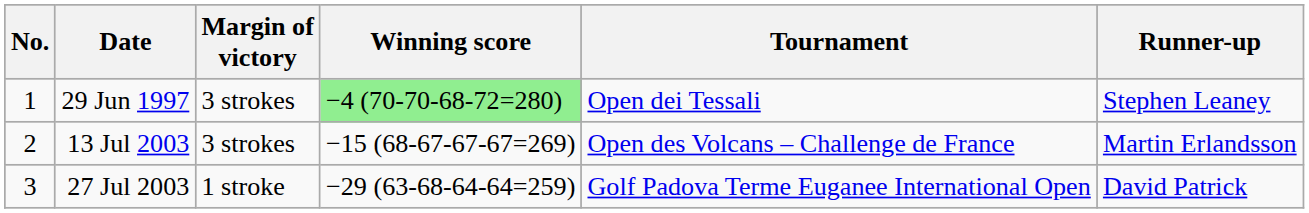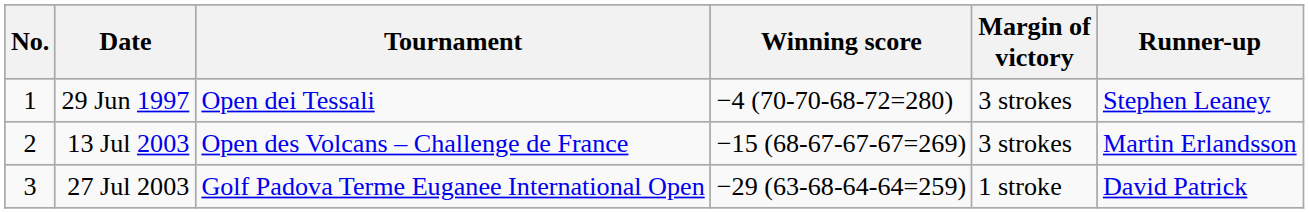 <table class="wikitable" style="font-size:95%;">
 <tr>
 <th>No.</th>
 <th>Date</th>
+<th>Tournament</th>
+<th>Winning score</th>
 <th>Margin of<br>victory</th>
-<th>Winning score</th>
-<th>Tournament</th>
 <th>Runner-up</th>
 </tr>
 <tr>
 <td align=center>1</td>
 <td align=right>29 Jun <a href='#'>1997</a></td>
+<td><a href='#'>Open dei Tessali</a></td>
+<td>−4 (70-70-68-72=280)</td>
 <td>3 strokes</td>
-<td style="background: lightgreen;">−4 (70-70-68-72=280)</td>
-<td><a href='#'>Open dei Tessali</a></td>
 <td> <a href='#'>Stephen Leaney</a></td>
 </tr>
 <tr>
 <td align=center>2</td>
 <td align=right>13 Jul <a href='#'>2003</a></td>
+<td><a href='#'>Open des Volcans – Challenge de France</a></td>
+<td>−15 (68-67-67-67=269)</td>
 <td>3 strokes</td>
-<td>−15 (68-67-67-67=269)</td>
-<td><a href='#'>Open des Volcans – Challenge de France</a></td>
 <td> <a href='#'>Martin Erlandsson</a></td>
 </tr>
 <tr>
 <td align=center>3</td>
 <td align=right>27 Jul 2003</td>
+<td><a href='#'>Golf Padova Terme Euganee International Open</a></td>
+<td>−29 (63-68-64-64=259)</td>
 <td>1 stroke</td>
-<td>−29 (63-68-64-64=259)</td>
-<td><a href='#'>Golf Padova Terme Euganee International Open</a></td>
 <td> <a href='#'>David Patrick</a></td>
 </tr>
 </table>
